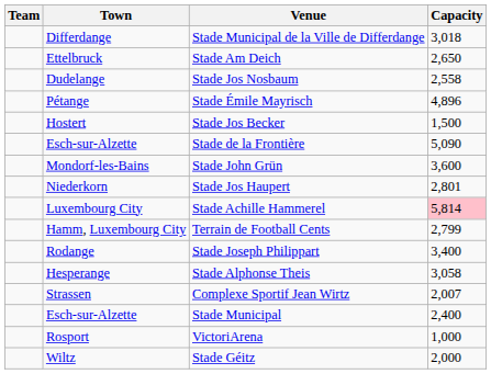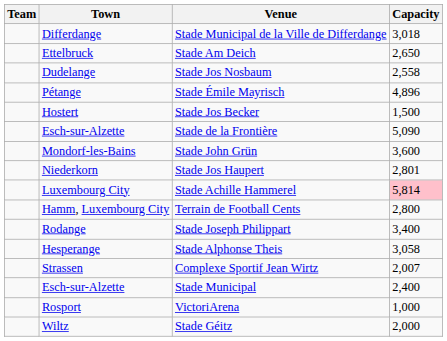 <table class="wikitable sortable">
 <tr>
 <th>Team</th>
 <th>Town</th>
 <th>Venue</th>
 <th>Capacity</th>
 </tr>
 <tr>
 <td></td>
 <td><a href='#'>Differdange</a></td>
 <td><a href='#'>Stade Municipal de la Ville de Differdange</a></td>
 <td>3,018</td>
 </tr>
 <tr>
 <td></td>
 <td><a href='#'>Ettelbruck</a></td>
 <td><a href='#'>Stade Am Deich</a></td>
 <td>2,650</td>
 </tr>
 <tr>
 <td></td>
 <td><a href='#'>Dudelange</a></td>
 <td><a href='#'>Stade Jos Nosbaum</a></td>
 <td>2,558</td>
 </tr>
 <tr>
 <td></td>
 <td><a href='#'>Pétange</a></td>
 <td><a href='#'>Stade Émile Mayrisch</a></td>
 <td>4,896</td>
 </tr>
 <tr>
 <td></td>
 <td><a href='#'>Hostert</a></td>
 <td><a href='#'>Stade Jos Becker</a></td>
 <td>1,500</td>
 </tr>
 <tr>
 <td></td>
 <td><a href='#'>Esch-sur-Alzette</a></td>
 <td><a href='#'>Stade de la Frontière</a></td>
 <td>5,090</td>
 </tr>
 <tr>
 <td></td>
 <td><a href='#'>Mondorf-les-Bains</a></td>
 <td><a href='#'>Stade John Grün</a></td>
 <td>3,600</td>
 </tr>
 <tr>
 <td></td>
 <td><a href='#'>Niederkorn</a></td>
 <td><a href='#'>Stade Jos Haupert</a></td>
 <td>2,801</td>
 </tr>
 <tr>
 <td></td>
 <td><a href='#'>Luxembourg City</a></td>
 <td><a href='#'>Stade Achille Hammerel</a></td>
 <td style="background: pink;">5,814</td>
 </tr>
 <tr>
 <td></td>
 <td><a href='#'>Hamm</a>, <a href='#'>Luxembourg City</a></td>
 <td><a href='#'>Terrain de Football Cents</a></td>
-<td>2,799</td>
+<td>2,800</td>
 </tr>
 <tr>
 <td></td>
 <td><a href='#'>Rodange</a></td>
 <td><a href='#'>Stade Joseph Philippart</a></td>
 <td>3,400</td>
 </tr>
 <tr>
 <td></td>
 <td><a href='#'>Hesperange</a></td>
 <td><a href='#'>Stade Alphonse Theis</a></td>
 <td>3,058</td>
 </tr>
 <tr>
 <td></td>
 <td><a href='#'>Strassen</a></td>
 <td><a href='#'>Complexe Sportif Jean Wirtz</a></td>
 <td>2,007</td>
 </tr>
 <tr>
 <td></td>
 <td><a href='#'>Esch-sur-Alzette</a></td>
 <td><a href='#'>Stade Municipal</a></td>
 <td>2,400</td>
 </tr>
 <tr>
 <td></td>
 <td><a href='#'>Rosport</a></td>
 <td><a href='#'>VictoriArena</a></td>
 <td>1,000</td>
 </tr>
 <tr>
 <td></td>
 <td><a href='#'>Wiltz</a></td>
 <td><a href='#'>Stade Géitz</a></td>
 <td>2,000</td>
 </tr>
 </table>
